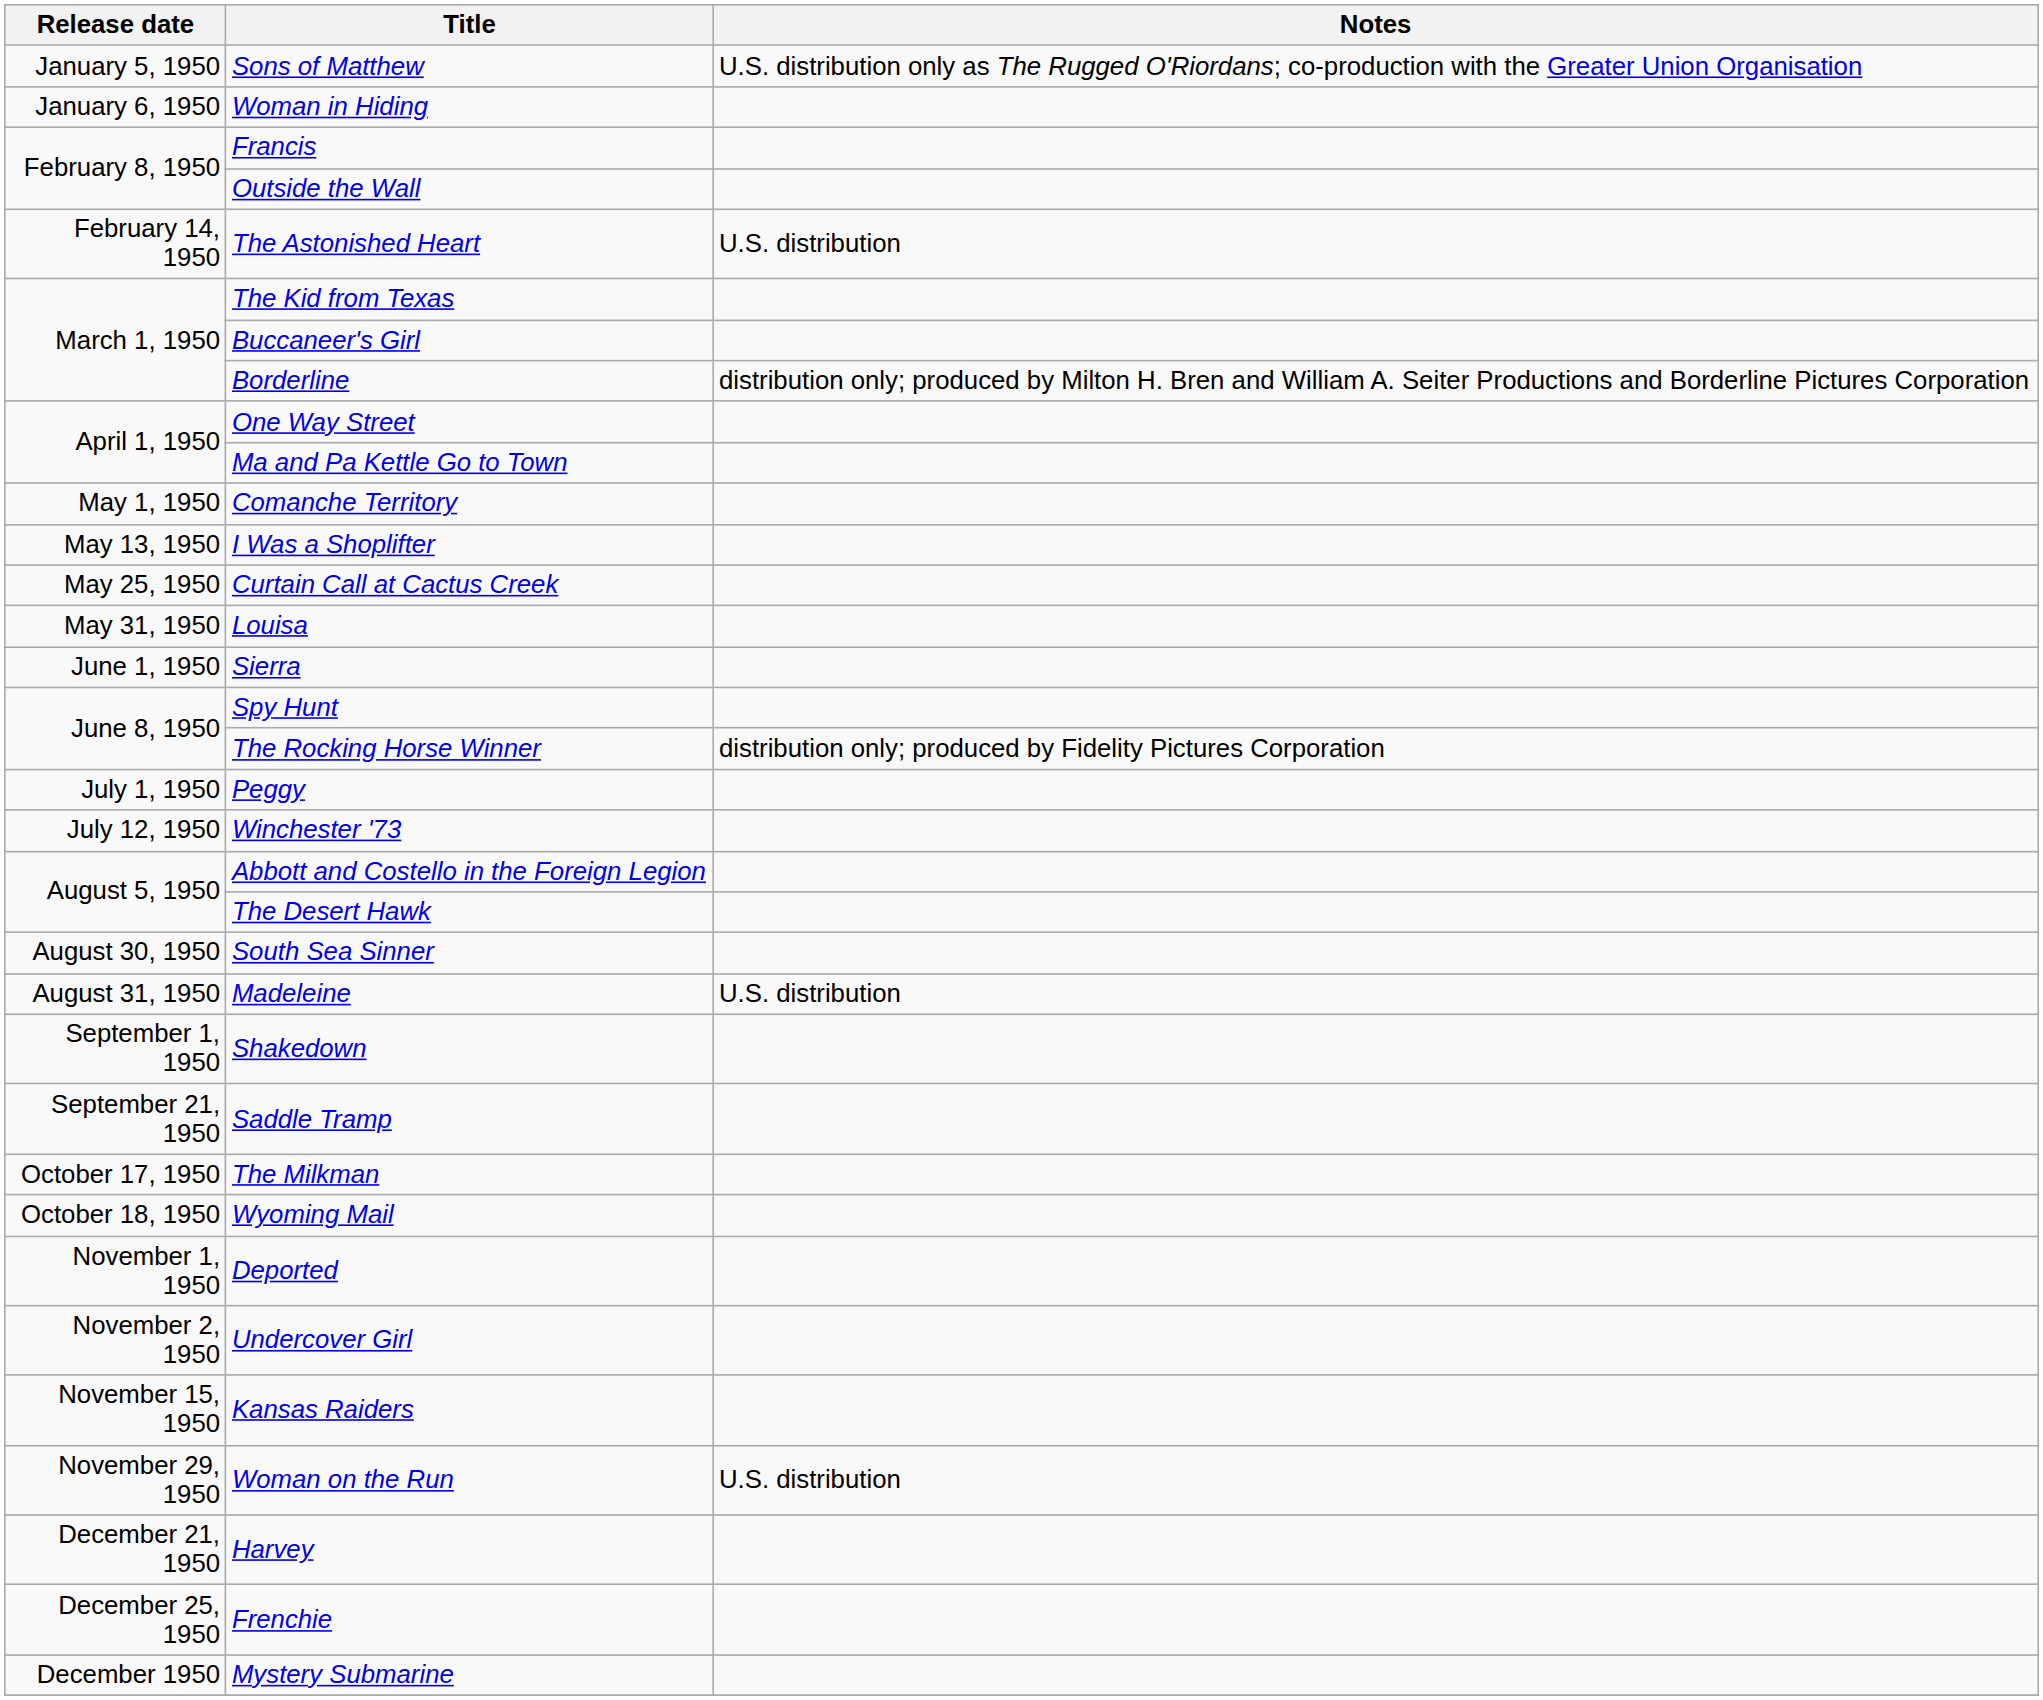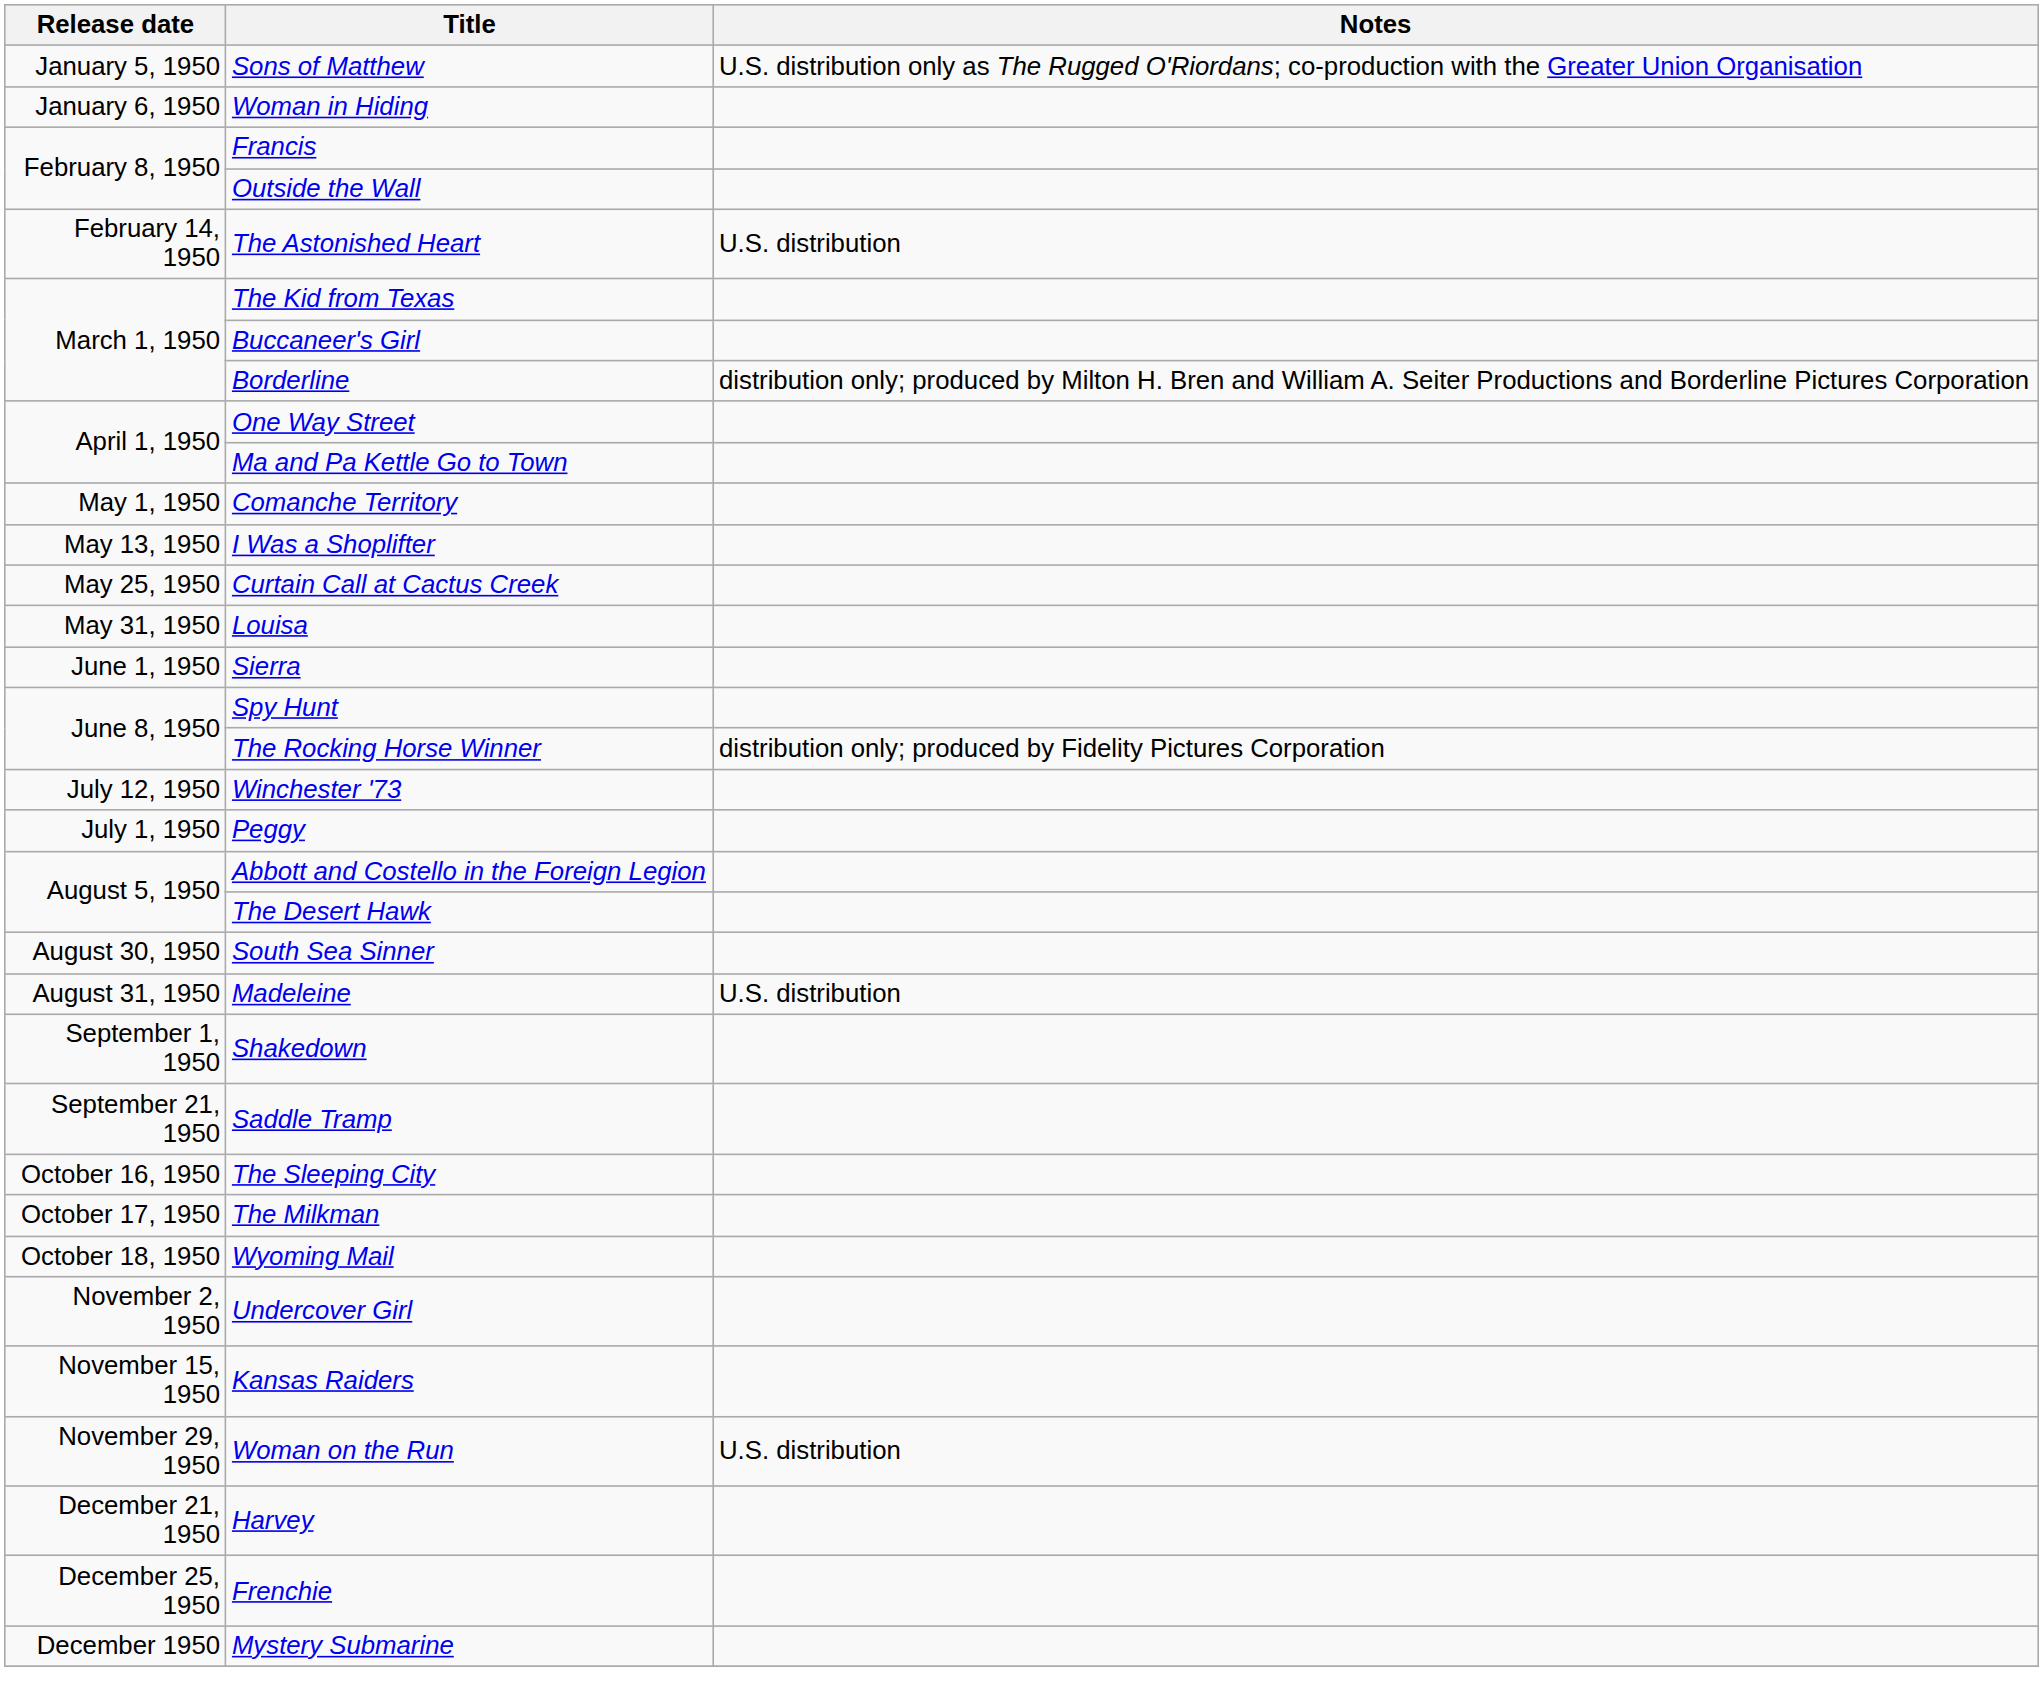 <table class="wikitable sortable" style="width:100%;">
 <tr>
 <th scope="col" style="width:130px;">Release date</th>
 <th>Title</th>
 <th>Notes</th>
 </tr>
 <tr>
 <td style="text-align:right;">January 5, 1950</td>
 <td><em><a href='#'>Sons of Matthew</a></em></td>
 <td>U.S. distribution only as <em>The Rugged O'Riordans</em>; co-production with the <a href='#'>Greater Union Organisation</a></td>
 </tr>
 <tr>
 <td style="text-align:right;">January 6, 1950</td>
 <td><em><a href='#'>Woman in Hiding</a></em></td>
 <td></td>
 </tr>
 <tr>
 <td style="text-align:right;" rowspan="2">February 8, 1950</td>
 <td><em><a href='#'>Francis</a></em></td>
 <td></td>
 </tr>
 <tr>
 <td><em><a href='#'>Outside the Wall</a></em></td>
 <td></td>
 </tr>
 <tr>
 <td style="text-align:right;">February 14, 1950</td>
 <td><em><a href='#'>The Astonished Heart</a></em></td>
 <td>U.S. distribution</td>
 </tr>
 <tr>
 <td style="text-align:right;" rowspan="3">March 1, 1950</td>
 <td><em><a href='#'>The Kid from Texas</a></em></td>
 <td></td>
 </tr>
 <tr>
 <td><em><a href='#'>Buccaneer's Girl</a></em></td>
 <td></td>
 </tr>
 <tr>
 <td><em><a href='#'>Borderline</a></em></td>
 <td>distribution only; produced by Milton H. Bren and William A. Seiter Productions and Borderline Pictures Corporation</td>
 </tr>
 <tr>
 <td style="text-align:right;" rowspan="2">April 1, 1950</td>
 <td><em><a href='#'>One Way Street</a></em></td>
 <td></td>
 </tr>
 <tr>
 <td><em><a href='#'>Ma and Pa Kettle Go to Town</a></em></td>
 <td></td>
 </tr>
 <tr>
 <td style="text-align:right;">May 1, 1950</td>
 <td><em><a href='#'>Comanche Territory</a></em></td>
 <td></td>
 </tr>
 <tr>
 <td style="text-align:right;">May 13, 1950</td>
 <td><em><a href='#'>I Was a Shoplifter</a></em></td>
 <td></td>
 </tr>
 <tr>
 <td style="text-align:right;">May 25, 1950</td>
 <td><em><a href='#'>Curtain Call at Cactus Creek</a></em></td>
 <td></td>
 </tr>
 <tr>
 <td style="text-align:right;">May 31, 1950</td>
 <td><em><a href='#'>Louisa</a></em></td>
 <td></td>
 </tr>
 <tr>
 <td style="text-align:right;">June 1, 1950</td>
 <td><em><a href='#'>Sierra</a></em></td>
 <td></td>
 </tr>
 <tr>
 <td style="text-align:right;" rowspan="2">June 8, 1950</td>
 <td><em><a href='#'>Spy Hunt</a></em></td>
 <td></td>
 </tr>
 <tr>
 <td><em><a href='#'>The Rocking Horse Winner</a></em></td>
 <td>distribution only; produced by Fidelity Pictures Corporation</td>
 </tr>
 <tr>
-<td style="text-align:right;">July 1, 1950</td>
-<td><em><a href='#'>Peggy</a></em></td>
+<td style="text-align:right;">July 12, 1950</td>
+<td><em><a href='#'>Winchester '73</a></em></td>
 <td></td>
 </tr>
 <tr>
-<td style="text-align:right;">July 12, 1950</td>
-<td><em><a href='#'>Winchester '73</a></em></td>
+<td style="text-align:right;">July 1, 1950</td>
+<td><em><a href='#'>Peggy</a></em></td>
 <td></td>
 </tr>
 <tr>
 <td style="text-align:right;" rowspan="2">August 5, 1950</td>
 <td><em><a href='#'>Abbott and Costello in the Foreign Legion</a></em></td>
 <td></td>
 </tr>
 <tr>
 <td><em><a href='#'>The Desert Hawk</a></em></td>
 <td></td>
 </tr>
 <tr>
 <td style="text-align:right;">August 30, 1950</td>
 <td><em><a href='#'>South Sea Sinner</a></em></td>
 <td></td>
 </tr>
 <tr>
 <td style="text-align:right;">August 31, 1950</td>
 <td><em><a href='#'>Madeleine</a></em></td>
 <td>U.S. distribution</td>
 </tr>
 <tr>
 <td style="text-align:right;">September 1, 1950</td>
 <td><em><a href='#'>Shakedown</a></em></td>
 <td></td>
 </tr>
 <tr>
 <td style="text-align:right;">September 21, 1950</td>
 <td><em><a href='#'>Saddle Tramp</a></em></td>
 <td></td>
 </tr>
 <tr>
+<td style="text-align:right;">October 16, 1950</td>
+<td><em><a href='#'>The Sleeping City</a></em></td>
+<td></td>
+</tr>
+<tr>
 <td style="text-align:right;">October 17, 1950</td>
 <td><em><a href='#'>The Milkman</a></em></td>
 <td></td>
 </tr>
 <tr>
 <td style="text-align:right;">October 18, 1950</td>
 <td><em><a href='#'>Wyoming Mail</a></em></td>
-<td></td>
-</tr>
-<tr>
-<td style="text-align:right;">November 1, 1950</td>
-<td><em><a href='#'>Deported</a></em></td>
 <td></td>
 </tr>
 <tr>
 <td style="text-align:right;">November 2, 1950</td>
 <td><em><a href='#'>Undercover Girl</a></em></td>
 <td></td>
 </tr>
 <tr>
 <td style="text-align:right;">November 15, 1950</td>
 <td><em><a href='#'>Kansas Raiders</a></em></td>
 <td></td>
 </tr>
 <tr>
 <td style="text-align:right;">November 29, 1950</td>
 <td><em><a href='#'>Woman on the Run</a></em></td>
 <td>U.S. distribution</td>
 </tr>
 <tr>
 <td style="text-align:right;">December 21, 1950</td>
 <td><em><a href='#'>Harvey</a></em></td>
 <td></td>
 </tr>
 <tr>
 <td style="text-align:right;">December 25, 1950</td>
 <td><em><a href='#'>Frenchie</a></em></td>
 <td></td>
 </tr>
 <tr>
 <td style="text-align:right;">December 1950</td>
 <td><em><a href='#'>Mystery Submarine</a></em></td>
 <td></td>
 </tr>
 <tr>
 </tr>
 </table>
